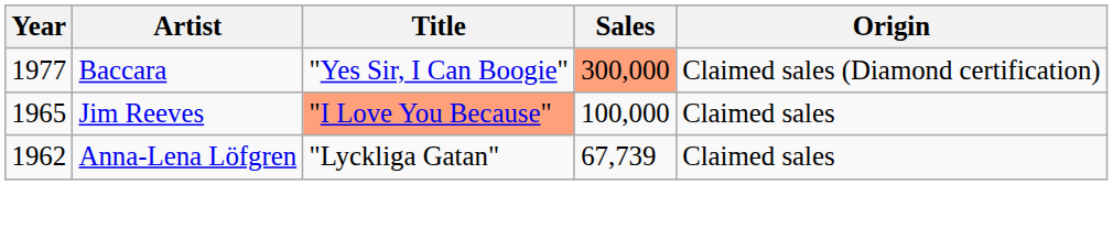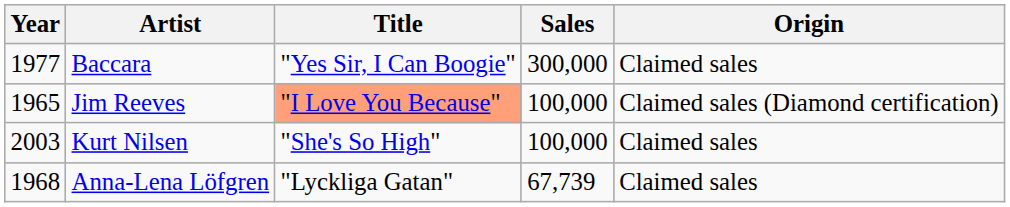 <table class="wikitable">
 <tr>
 <th>Year</th>
 <th>Artist</th>
 <th>Title</th>
 <th>Sales</th>
 <th>Origin</th>
 </tr>
 <tr>
 <td>1977</td>
 <td><a href='#'>Baccara</a></td>
 <td>"<a href='#'>Yes Sir, I Can Boogie</a>"</td>
-<td style="background: lightsalmon;">300,000</td>
-<td>Claimed sales (Diamond certification)</td>
+<td>300,000</td>
+<td>Claimed sales</td>
 </tr>
 <tr>
 <td>1965</td>
 <td><a href='#'>Jim Reeves</a></td>
 <td style="background: lightsalmon;">"<a href='#'>I Love You Because</a>"</td>
 <td>100,000</td>
+<td>Claimed sales (Diamond certification)</td>
+</tr>
+<tr>
+<td>2003</td>
+<td><a href='#'>Kurt Nilsen</a></td>
+<td>"<a href='#'>She's So High</a>"</td>
+<td>100,000</td>
 <td>Claimed sales</td>
 </tr>
 <tr>
-<td>1962</td>
+<td>1968</td>
 <td><a href='#'>Anna-Lena Löfgren</a></td>
 <td>"Lyckliga  Gatan"</td>
 <td>67,739</td>
 <td>Claimed sales</td>
 </tr>
 </table>
